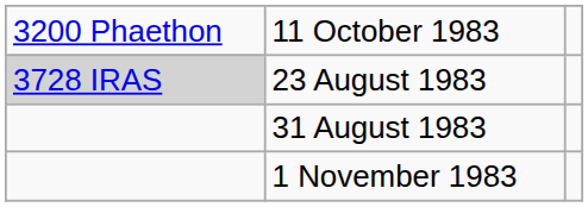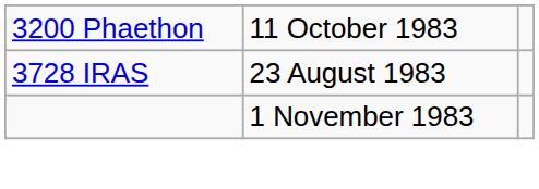 <table class="wikitable" style="font-size: 0.9em; width: 270px;">
 <tr>
 <td><a href='#'>3200 Phaethon</a></td>
 <td>11 October 1983</td>
 <td></td>
 </tr>
 <tr>
-<td style="background: lightgrey;"><a href='#'>3728 IRAS</a></td>
+<td><a href='#'>3728 IRAS</a></td>
 <td>23 August 1983</td>
-<td></td>
-</tr>
-<tr>
-<td></td>
-<td>31 August 1983</td>
 <td></td>
 </tr>
 <tr>
 <td></td>
 <td>1 November 1983</td>
 <td></td>
 </tr>
 </table>
